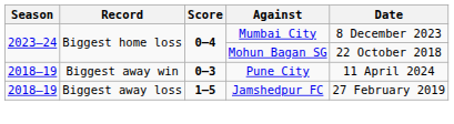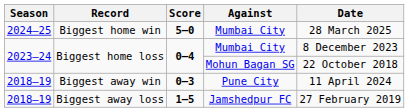 <table class="wikitable" style="text-align: center; font-size:100%;">
 <tr>
 <th>Season</th>
 <th>Record</th>
 <th>Score</th>
 <th>Against</th>
 <th>Date</th>
+</tr>
+<tr>
+<td><a href='#'>2024–25</a></td>
+<td>Biggest home win</td>
+<td><strong>5–0</strong></td>
+<td><a href='#'>Mumbai City</a></td>
+<td>28 March 2025</td>
 </tr>
 <tr>
 <td rowspan="2"><a href='#'>2023–24</a></td>
 <td rowspan="2">Biggest home loss</td>
 <td rowspan="2"><strong>0–4</strong></td>
 <td><a href='#'>Mumbai City</a></td>
 <td>8 December 2023</td>
 </tr>
 <tr>
 <td><a href='#'>Mohun Bagan SG</a></td>
 <td>22 October 2018</td>
 </tr>
 <tr>
 <td><a href='#'>2018–19</a></td>
 <td>Biggest away win</td>
 <td><strong>0–3</strong></td>
 <td><a href='#'>Pune City</a></td>
 <td>11 April 2024</td>
 </tr>
 <tr>
 <td><a href='#'>2018–19</a></td>
 <td>Biggest away loss</td>
 <td><strong>1–5</strong></td>
 <td><a href='#'>Jamshedpur FC</a></td>
 <td>27 February 2019</td>
 </tr>
 </table>
